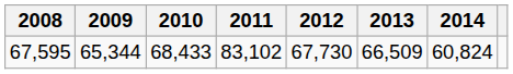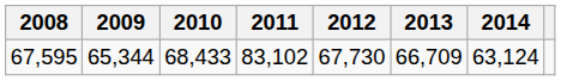 <table class="wikitable">
 <tr>
 <th>2008</th>
 <th>2009</th>
 <th>2010</th>
 <th>2011</th>
 <th>2012</th>
 <th>2013</th>
 <th>2014</th>
 <th></th>
 </tr>
 <tr>
 <td>67,595</td>
 <td>65,344</td>
 <td>68,433</td>
 <td>83,102</td>
 <td>67,730</td>
-<td>66,509</td>
-<td>60,824</td>
+<td>66,709</td>
+<td>63,124</td>
 </tr>
 </table>
